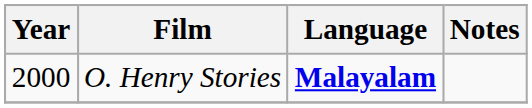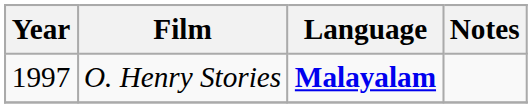 <table class="wikitable sortable" style="font-size:90%">
 <tr>
 <th>Year</th>
 <th>Film</th>
 <th>Language</th>
 <th class=unsortable>Notes</th>
 </tr>
 <tr>
-<td>2000</td>
+<td>1997</td>
 <td><em>O. Henry Stories</em></td>
 <td><strong><a href='#'>Malayalam</a></strong></td>
 <td></td>
 </tr>
 <tr>
 </tr>
 </table>
